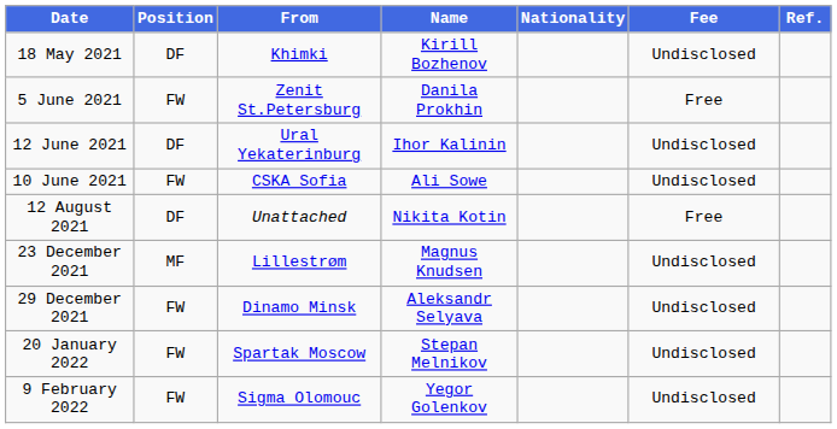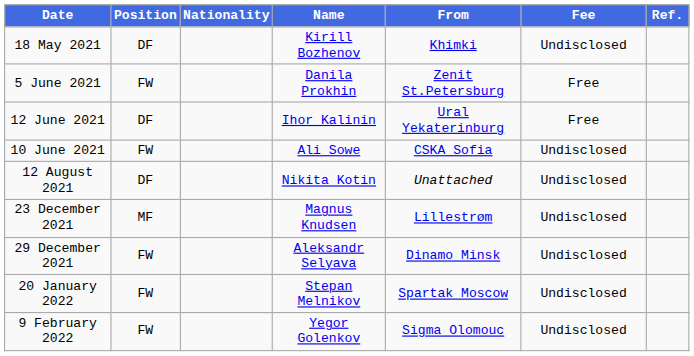 <table class="wikitable"  style="text-align:center; font-size:90%; ">
 <tr>
 <th style="background:#4169E1; color:white; width:200px;">Date</th>
 <th style="background:#4169E1; color:white; width:50px;">Position</th>
+<th style="background:#4169E1; color:white; width:505x;">Nationality</th>
+<th style="background:#4169E1; color:white; width:200px;">Name</th>
 <th style="background:#4169E1; color:white; width:200px;">From</th>
-<th style="background:#4169E1; color:white; width:200px;">Name</th>
-<th style="background:#4169E1; color:white; width:505x;">Nationality</th>
 <th style="background:#4169E1; color:white; width:200px;">Fee</th>
 <th style="background:#4169E1; color:white; width:50px;">Ref.</th>
 </tr>
 <tr>
 <td>18 May 2021</td>
 <td>DF</td>
+<td></td>
+<td><a href='#'>Kirill Bozhenov</a></td>
 <td><a href='#'>Khimki</a></td>
-<td><a href='#'>Kirill Bozhenov</a></td>
-<td></td>
 <td>Undisclosed</td>
 <td></td>
 </tr>
 <tr>
 <td>5 June 2021</td>
 <td>FW</td>
+<td></td>
+<td><a href='#'>Danila Prokhin</a></td>
 <td><a href='#'>Zenit St.Petersburg</a></td>
-<td><a href='#'>Danila Prokhin</a></td>
-<td></td>
 <td>Free</td>
 <td></td>
 </tr>
 <tr>
 <td>12 June 2021</td>
 <td>DF</td>
+<td></td>
+<td><a href='#'>Ihor Kalinin</a></td>
 <td><a href='#'>Ural Yekaterinburg</a></td>
-<td><a href='#'>Ihor Kalinin</a></td>
-<td></td>
-<td>Undisclosed</td>
+<td>Free</td>
 <td></td>
 </tr>
 <tr>
 <td>10 June 2021</td>
 <td>FW</td>
+<td></td>
+<td><a href='#'>Ali Sowe</a></td>
 <td><a href='#'>CSKA Sofia</a></td>
-<td><a href='#'>Ali Sowe</a></td>
-<td></td>
 <td>Undisclosed</td>
 <td></td>
 </tr>
 <tr>
 <td>12 August 2021</td>
 <td>DF</td>
+<td></td>
+<td><a href='#'>Nikita Kotin</a></td>
 <td><em>Unattached</em></td>
-<td><a href='#'>Nikita Kotin</a></td>
-<td></td>
-<td>Free</td>
+<td>Undisclosed</td>
 <td></td>
 </tr>
 <tr>
 <td>23 December 2021</td>
 <td>MF</td>
+<td></td>
+<td><a href='#'>Magnus Knudsen</a></td>
 <td><a href='#'>Lillestrøm</a></td>
-<td><a href='#'>Magnus Knudsen</a></td>
-<td></td>
 <td>Undisclosed</td>
 <td></td>
 </tr>
 <tr>
 <td>29 December 2021</td>
 <td>FW</td>
+<td></td>
+<td><a href='#'>Aleksandr Selyava</a></td>
 <td><a href='#'>Dinamo Minsk</a></td>
-<td><a href='#'>Aleksandr Selyava</a></td>
-<td></td>
 <td>Undisclosed</td>
 <td></td>
 </tr>
 <tr>
 <td>20 January 2022</td>
 <td>FW</td>
+<td></td>
+<td><a href='#'>Stepan Melnikov</a></td>
 <td><a href='#'>Spartak Moscow</a></td>
-<td><a href='#'>Stepan Melnikov</a></td>
-<td></td>
 <td>Undisclosed</td>
 <td></td>
 </tr>
 <tr>
 <td>9 February 2022</td>
 <td>FW</td>
+<td></td>
+<td><a href='#'>Yegor Golenkov</a></td>
 <td><a href='#'>Sigma Olomouc</a></td>
-<td><a href='#'>Yegor Golenkov</a></td>
-<td></td>
 <td>Undisclosed</td>
 <td></td>
 </tr>
 </table>
